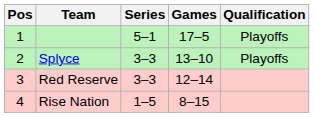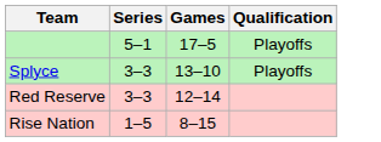 <table class="wikitable" style="text-align:middle">
 <tr>
-<th>Pos</th>
 <th>Team</th>
 <th>Series</th>
 <th>Games</th>
 <th>Qualification</th>
 </tr>
 <tr>
-<td style="text-align:center; background:#BBF3BB;">1</td>
 <td style="text-align:left; background:#BBF3BB;"></td>
 <td style="text-align:center; background:#BBF3BB;">5–1</td>
 <td style="text-align:center; background:#BBF3BB;">17–5</td>
 <td style="text-align:center; background:#BBF3BB;">Playoffs</td>
 </tr>
 <tr>
-<td style="text-align:center; background:#BBF3BB;">2</td>
 <td style="text-align:left; background:#BBF3BB;"><a href='#'>Splyce</a></td>
 <td style="text-align:center; background:#BBF3BB;">3–3</td>
 <td style="text-align:center; background:#BBF3BB;">13–10</td>
 <td style="text-align:center; background:#BBF3BB;">Playoffs</td>
 </tr>
 <tr>
-<td style="text-align:center; background:#FFCCCC;">3</td>
 <td style="text-align:left; background:#FFCCCC;">Red Reserve</td>
 <td style="text-align:center; background:#FFCCCC;">3–3</td>
 <td style="text-align:center; background:#FFCCCC;">12–14</td>
 <td style="text-align:center; background:#FFCCCC;"></td>
 </tr>
 <tr>
-<td style="text-align:center; background:#FFCCCC;">4</td>
 <td style="text-align:left; background:#FFCCCC;">Rise Nation</td>
 <td style="text-align:center; background:#FFCCCC;">1–5</td>
 <td style="text-align:center; background:#FFCCCC;">8–15</td>
 <td style="text-align:center; background:#FFCCCC;"></td>
 </tr>
 </table>
